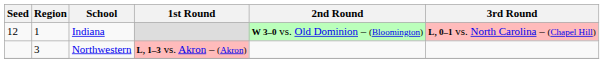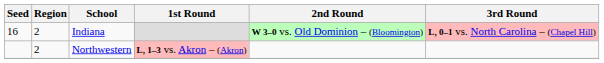 <table class="sortable wikitable" style="white-space:nowrap; font-size:90%;">
 <tr>
 <th>Seed</th>
 <th>Region</th>
 <th>School</th>
 <th>1st Round</th>
 <th>2nd Round</th>
 <th>3rd Round</th>
 </tr>
 <tr>
-<td>12</td>
-<td>1</td>
+<td>16</td>
+<td>2</td>
 <td><a href='#'>Indiana</a></td>
 <td bgcolor=#ddd></td>
 <td style="background:#bfb;"><small><strong>W 3–0</strong></small> vs. <a href='#'>Old Dominion</a> – <small>(<a href='#'>Bloomington</a>)</small></td>
 <td style="background:#FBB;"><small><strong>L, 0–1</strong></small> vs. <a href='#'>North Carolina</a> – <small>(<a href='#'>Chapel Hill</a>)</small></td>
 </tr>
 <tr>
 <td></td>
-<td>3</td>
+<td>2</td>
 <td><a href='#'>Northwestern</a></td>
 <td style="background:#FBB;"><small><strong>L, 1–3</strong></small> vs. <a href='#'>Akron</a> – <small>(<a href='#'>Akron</a>)</small></td>
 <td></td>
 <td></td>
 </tr>
 <tr>
 </tr>
 </table>
